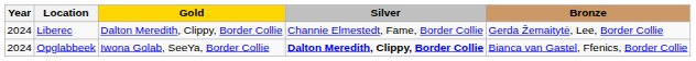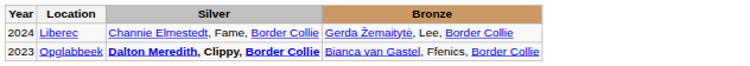 <table class="wikitable">
 <tr>
 <th>Year</th>
 <th>Location</th>
-<th style="background-color:gold;">Gold</th>
 <th style="background-color:silver;">Silver</th>
 <th style="background-color:#cc9966;">Bronze</th>
 </tr>
 <tr>
 <td>2024</td>
 <td> <a href='#'>Liberec</a></td>
-<td> <a href='#'>Dalton Meredith</a>, Clippy, <a href='#'>Border Collie</a></td>
 <td> <a href='#'>Channie Elmestedt</a>, Fame, <a href='#'>Border Collie</a></td>
 <td> <a href='#'>Gerda Žemaitytė</a>, Lee, <a href='#'>Border Collie</a></td>
 </tr>
 <tr>
-<td>2024</td>
+<td>2023</td>
 <td> <a href='#'>Opglabbeek</a></td>
-<td> <a href='#'>Iwona Golab</a>, SeeYa, <a href='#'>Border Collie</a></td>
 <td><strong> <a href='#'>Dalton Meredith</a>, Clippy, <a href='#'>Border Collie</a></strong></td>
 <td> <a href='#'>Bianca van Gastel</a>, Ffenics, <a href='#'>Border Collie</a></td>
 </tr>
 </table>
